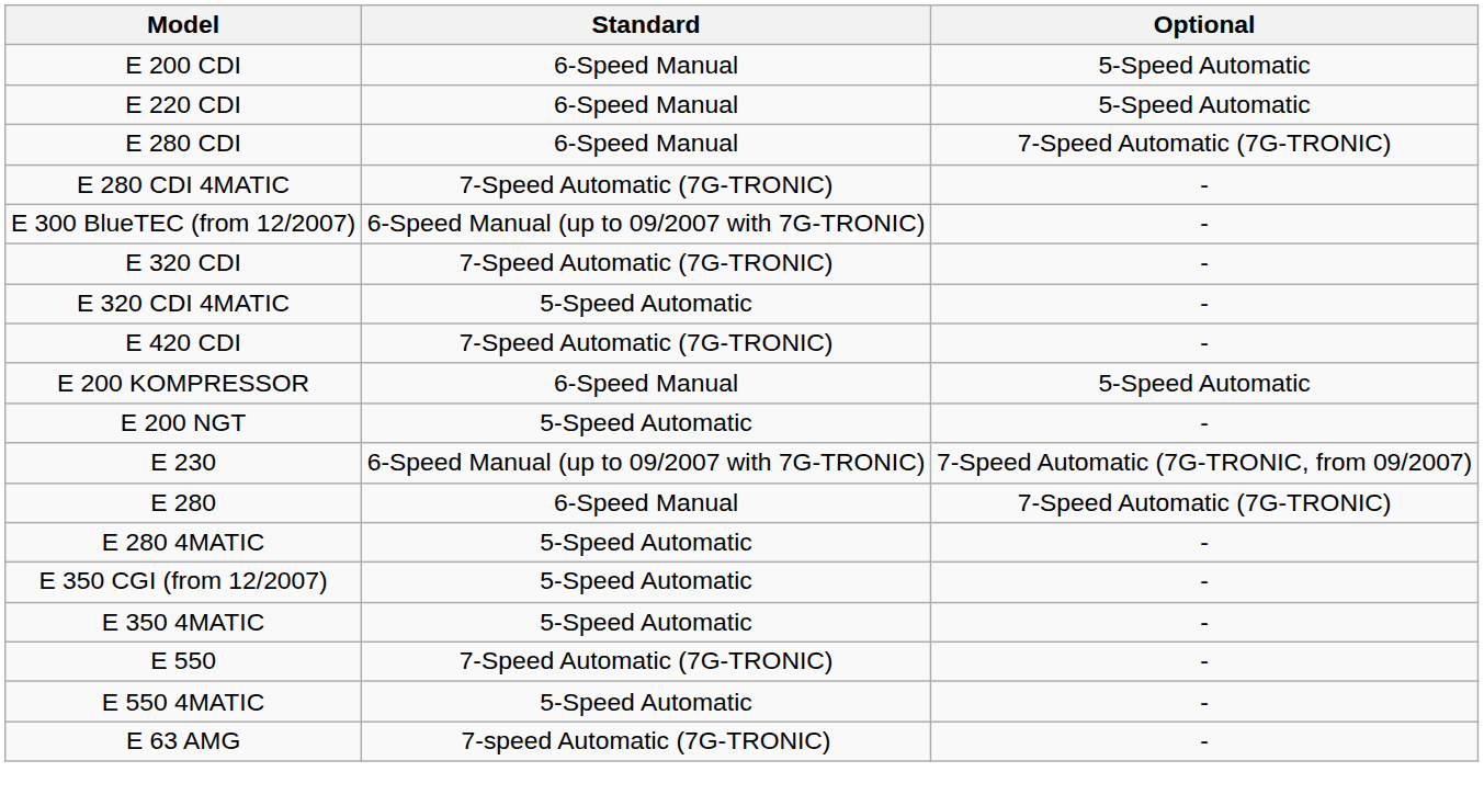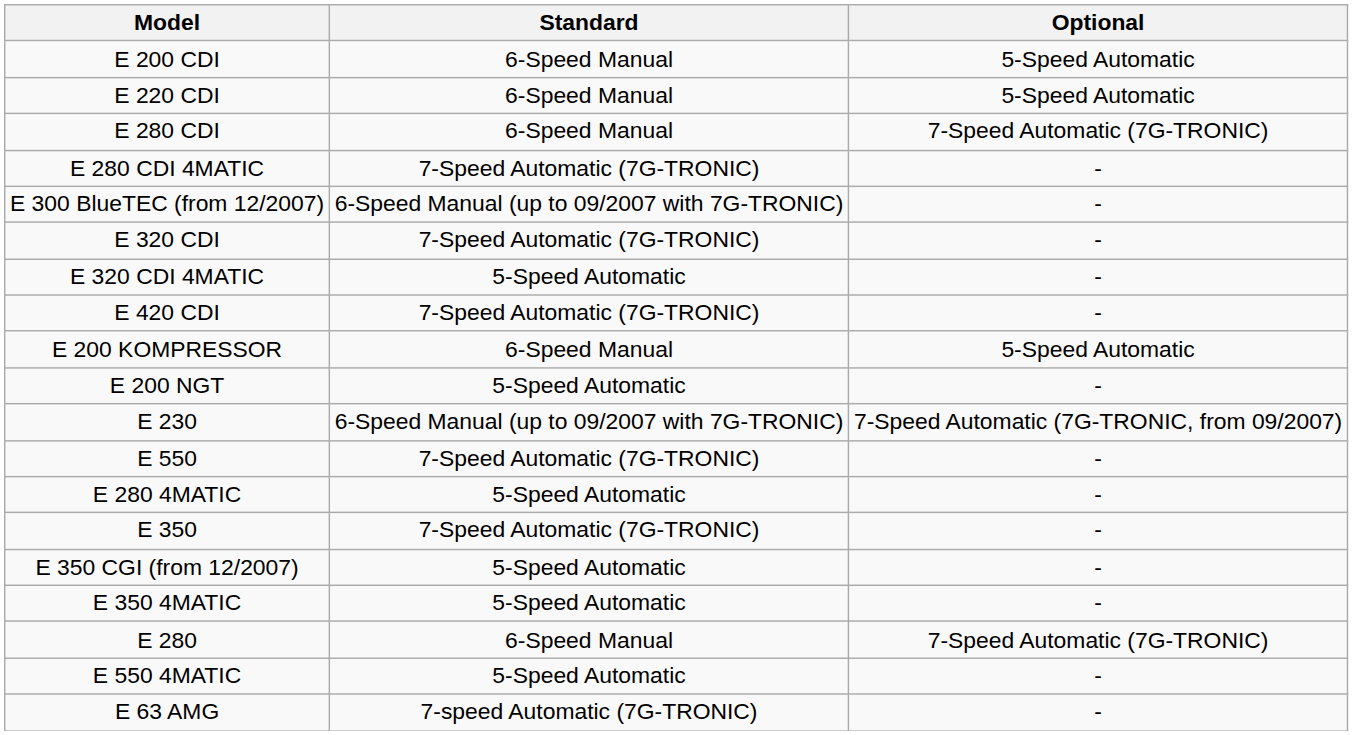 <table class="wikitable" style="text-align:center;">
 <tr>
 <th>Model</th>
 <th>Standard</th>
 <th>Optional</th>
 </tr>
 <tr>
 <td>E 200 CDI</td>
 <td>6-Speed Manual</td>
 <td>5-Speed Automatic</td>
 </tr>
 <tr>
 <td>E 220 CDI</td>
 <td>6-Speed Manual</td>
 <td>5-Speed Automatic</td>
 </tr>
 <tr>
 <td>E 280 CDI</td>
 <td>6-Speed Manual</td>
 <td>7-Speed Automatic (7G-TRONIC)</td>
 </tr>
 <tr>
 <td>E 280 CDI 4MATIC</td>
 <td>7-Speed Automatic (7G-TRONIC)</td>
 <td>-</td>
 </tr>
 <tr>
 <td>E 300 BlueTEC (from 12/2007)</td>
 <td>6-Speed Manual (up to 09/2007 with 7G-TRONIC)</td>
 <td>-</td>
 </tr>
 <tr>
 <td>E 320 CDI</td>
 <td>7-Speed Automatic (7G-TRONIC)</td>
 <td>-</td>
 </tr>
 <tr>
 <td>E 320 CDI 4MATIC</td>
 <td>5-Speed Automatic</td>
 <td>-</td>
 </tr>
 <tr>
 <td>E 420 CDI</td>
 <td>7-Speed Automatic (7G-TRONIC)</td>
 <td>-</td>
 </tr>
 <tr>
 <td>E 200 KOMPRESSOR</td>
 <td>6-Speed Manual</td>
 <td>5-Speed Automatic</td>
 </tr>
 <tr>
 <td>E 200 NGT</td>
 <td>5-Speed Automatic</td>
 <td>-</td>
 </tr>
 <tr>
 <td>E 230</td>
 <td>6-Speed Manual (up to 09/2007 with 7G-TRONIC)</td>
 <td>7-Speed Automatic (7G-TRONIC, from 09/2007)</td>
 </tr>
 <tr>
-<td>E 280</td>
-<td>6-Speed Manual</td>
+<td>E 550</td>
 <td>7-Speed Automatic (7G-TRONIC)</td>
+<td>-</td>
 </tr>
 <tr>
 <td>E 280 4MATIC</td>
 <td>5-Speed Automatic</td>
+<td>-</td>
+</tr>
+<tr>
+<td>E 350</td>
+<td>7-Speed Automatic (7G-TRONIC)</td>
 <td>-</td>
 </tr>
 <tr>
 <td>E 350 CGI (from 12/2007)</td>
 <td>5-Speed Automatic</td>
 <td>-</td>
 </tr>
 <tr>
 <td>E 350 4MATIC</td>
 <td>5-Speed Automatic</td>
 <td>-</td>
 </tr>
 <tr>
-<td>E 550</td>
+<td>E 280</td>
+<td>6-Speed Manual</td>
 <td>7-Speed Automatic (7G-TRONIC)</td>
-<td>-</td>
 </tr>
 <tr>
 <td>E 550 4MATIC</td>
 <td>5-Speed Automatic</td>
 <td>-</td>
 </tr>
 <tr>
 <td>E 63 AMG</td>
 <td>7-speed Automatic (7G-TRONIC)</td>
 <td>-</td>
 </tr>
 </table>
